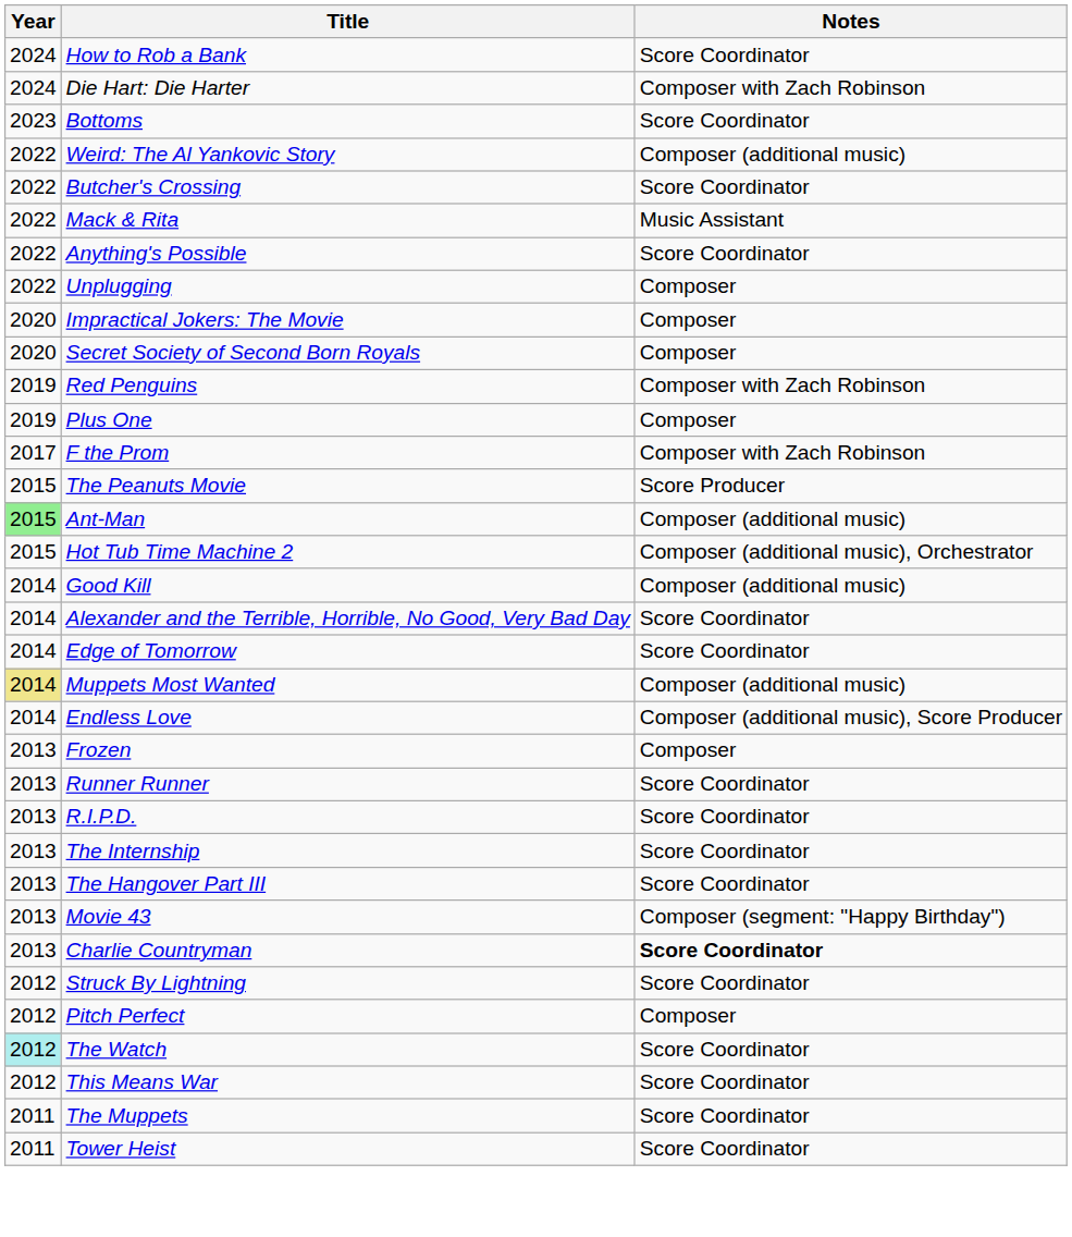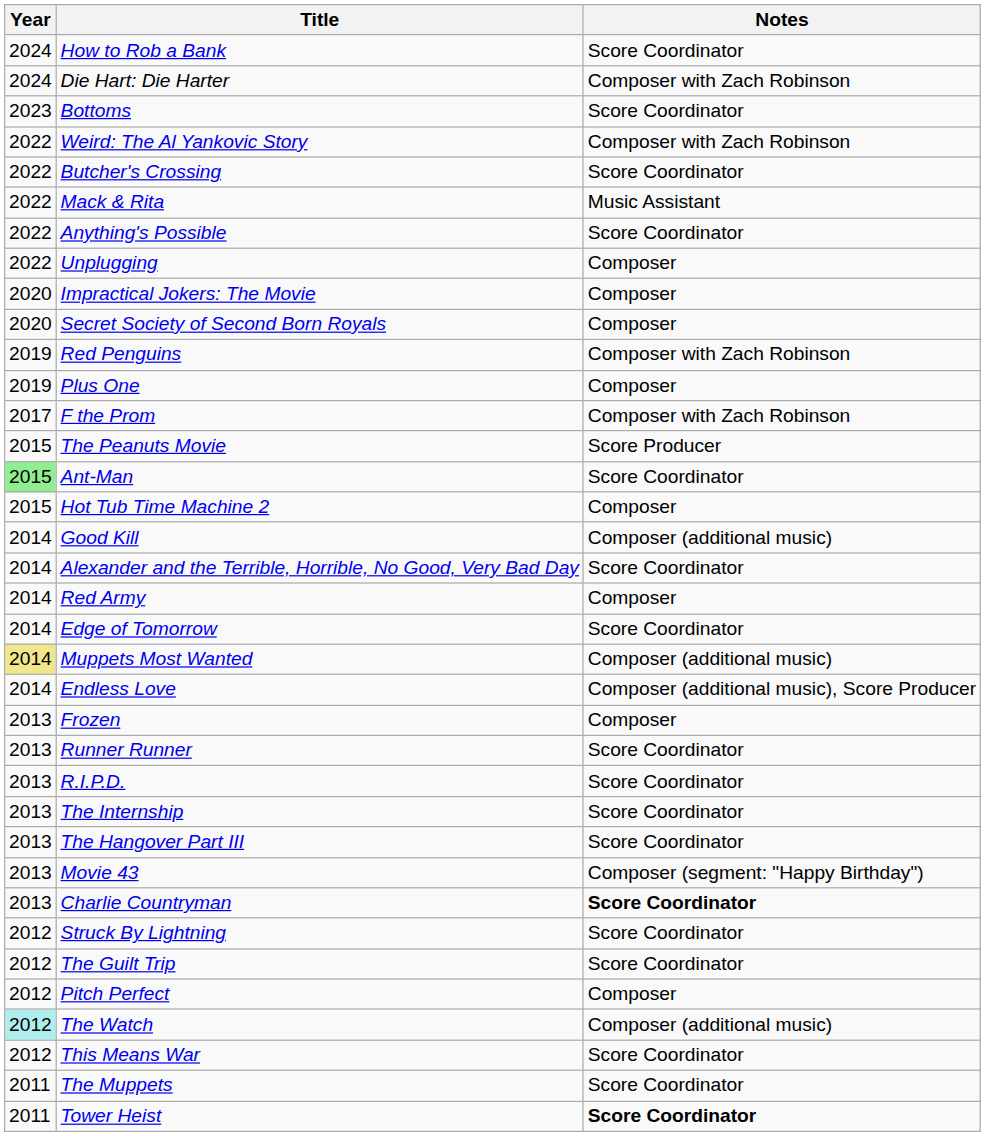 <table class="wikitable">
 <tr>
 <th>Year</th>
 <th>Title</th>
 <th>Notes</th>
 </tr>
 <tr>
 <td>2024</td>
 <td><em><a href='#'>How to Rob a Bank</a></em></td>
 <td>Score Coordinator</td>
 </tr>
 <tr>
 <td>2024</td>
 <td><em>Die Hart: Die Harter</em></td>
 <td>Composer with Zach Robinson</td>
 </tr>
 <tr>
 <td>2023</td>
 <td><em><a href='#'>Bottoms</a></em></td>
 <td>Score Coordinator</td>
 </tr>
 <tr>
 <td>2022</td>
 <td><em><a href='#'>Weird: The Al Yankovic Story</a></em></td>
-<td>Composer (additional music)</td>
+<td>Composer with Zach Robinson</td>
 </tr>
 <tr>
 <td>2022</td>
 <td><em><a href='#'>Butcher's Crossing</a></em></td>
 <td>Score Coordinator</td>
 </tr>
 <tr>
 <td>2022</td>
 <td><em><a href='#'>Mack & Rita</a></em></td>
 <td>Music Assistant</td>
 </tr>
 <tr>
 <td>2022</td>
 <td><em><a href='#'>Anything's Possible</a></em></td>
 <td>Score Coordinator</td>
 </tr>
 <tr>
 <td>2022</td>
 <td><em><a href='#'>Unplugging</a></em></td>
 <td>Composer</td>
 </tr>
 <tr>
 <td>2020</td>
 <td><em><a href='#'>Impractical Jokers: The Movie</a></em></td>
 <td>Composer</td>
 </tr>
 <tr>
 <td>2020</td>
 <td><em><a href='#'>Secret Society of Second Born Royals</a></em></td>
 <td>Composer</td>
 </tr>
 <tr>
 <td>2019</td>
 <td><em><a href='#'>Red Penguins</a></em></td>
 <td>Composer with Zach Robinson</td>
 </tr>
 <tr>
 <td>2019</td>
 <td><em><a href='#'>Plus One</a></em></td>
 <td>Composer</td>
 </tr>
 <tr>
 <td>2017</td>
 <td><em><a href='#'>F the Prom</a></em></td>
 <td>Composer with Zach Robinson</td>
 </tr>
 <tr>
 <td>2015</td>
 <td><em><a href='#'>The Peanuts Movie</a></em></td>
 <td>Score Producer</td>
 </tr>
 <tr>
 <td style="background: lightgreen;">2015</td>
 <td><a href='#'><em>Ant-Man</em></a></td>
-<td>Composer (additional music)</td>
+<td>Score Coordinator</td>
 </tr>
 <tr>
 <td>2015</td>
 <td><em><a href='#'>Hot Tub Time Machine 2</a></em></td>
-<td>Composer (additional music), Orchestrator</td>
+<td>Composer</td>
 </tr>
 <tr>
 <td>2014</td>
 <td><em><a href='#'>Good Kill</a></em></td>
 <td>Composer (additional music)</td>
 </tr>
 <tr>
 <td>2014</td>
 <td><a href='#'><em>Alexander and the Terrible, Horrible, No Good, Very Bad Day</em></a></td>
 <td>Score Coordinator</td>
+</tr>
+<tr>
+<td>2014</td>
+<td><em><a href='#'>Red Army</a></em></td>
+<td>Composer</td>
 </tr>
 <tr>
 <td>2014</td>
 <td><em><a href='#'>Edge of Tomorrow</a></em></td>
 <td>Score Coordinator</td>
 </tr>
 <tr>
 <td style="background: khaki;">2014</td>
 <td><em><a href='#'>Muppets Most Wanted</a></em></td>
 <td>Composer (additional music)</td>
 </tr>
 <tr>
 <td>2014</td>
 <td><a href='#'><em>Endless Love</em></a></td>
 <td>Composer (additional music), Score Producer</td>
 </tr>
 <tr>
 <td>2013</td>
 <td><a href='#'><em>Frozen</em></a></td>
 <td>Composer</td>
 </tr>
 <tr>
 <td>2013</td>
 <td><a href='#'><em>Runner Runner</em></a></td>
 <td>Score Coordinator</td>
 </tr>
 <tr>
 <td>2013</td>
 <td><em><a href='#'>R.I.P.D.</a></em></td>
 <td>Score Coordinator</td>
 </tr>
 <tr>
 <td>2013</td>
 <td><em><a href='#'>The Internship</a></em></td>
 <td>Score Coordinator</td>
 </tr>
 <tr>
 <td>2013</td>
 <td><em><a href='#'>The Hangover Part III</a></em></td>
 <td>Score Coordinator</td>
 </tr>
 <tr>
 <td>2013</td>
 <td><em><a href='#'>Movie 43</a></em></td>
 <td>Composer (segment: "Happy Birthday")</td>
 </tr>
 <tr>
 <td>2013</td>
 <td><em><a href='#'>Charlie Countryman</a></em></td>
 <td><strong>Score Coordinator</strong></td>
 </tr>
 <tr>
 <td>2012</td>
 <td><a href='#'><em>Struck By Lightning</em></a></td>
 <td>Score Coordinator</td>
 </tr>
 <tr>
 <td>2012</td>
+<td><em><a href='#'>The Guilt Trip</a></em></td>
+<td>Score Coordinator</td>
+</tr>
+<tr>
+<td>2012</td>
 <td><em><a href='#'>Pitch Perfect</a></em></td>
 <td>Composer</td>
 </tr>
 <tr>
 <td style="background: paleturquoise;">2012</td>
 <td><a href='#'><em>The Watch</em></a></td>
-<td>Score Coordinator</td>
+<td>Composer (additional music)</td>
 </tr>
 <tr>
 <td>2012</td>
 <td><a href='#'><em>This Means War</em></a></td>
 <td>Score Coordinator</td>
 </tr>
 <tr>
 <td>2011</td>
 <td><a href='#'><em>The Muppets</em></a></td>
 <td>Score Coordinator</td>
 </tr>
 <tr>
 <td>2011</td>
 <td><em><a href='#'>Tower Heist</a></em></td>
-<td>Score Coordinator</td>
+<td><strong>Score Coordinator</strong></td>
 </tr>
 </table>
